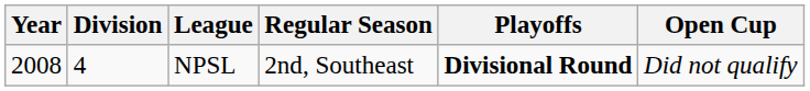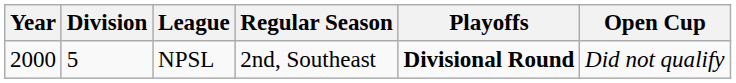 <table class="wikitable">
 <tr>
 <th>Year</th>
 <th>Division</th>
 <th>League</th>
 <th>Regular Season</th>
 <th>Playoffs</th>
 <th>Open Cup</th>
 </tr>
 <tr>
-<td>2008</td>
-<td>4</td>
+<td>2000</td>
+<td>5</td>
 <td>NPSL</td>
 <td>2nd, Southeast</td>
 <td><strong>Divisional Round</strong></td>
 <td><em>Did not qualify</em></td>
 </tr>
 </table>
